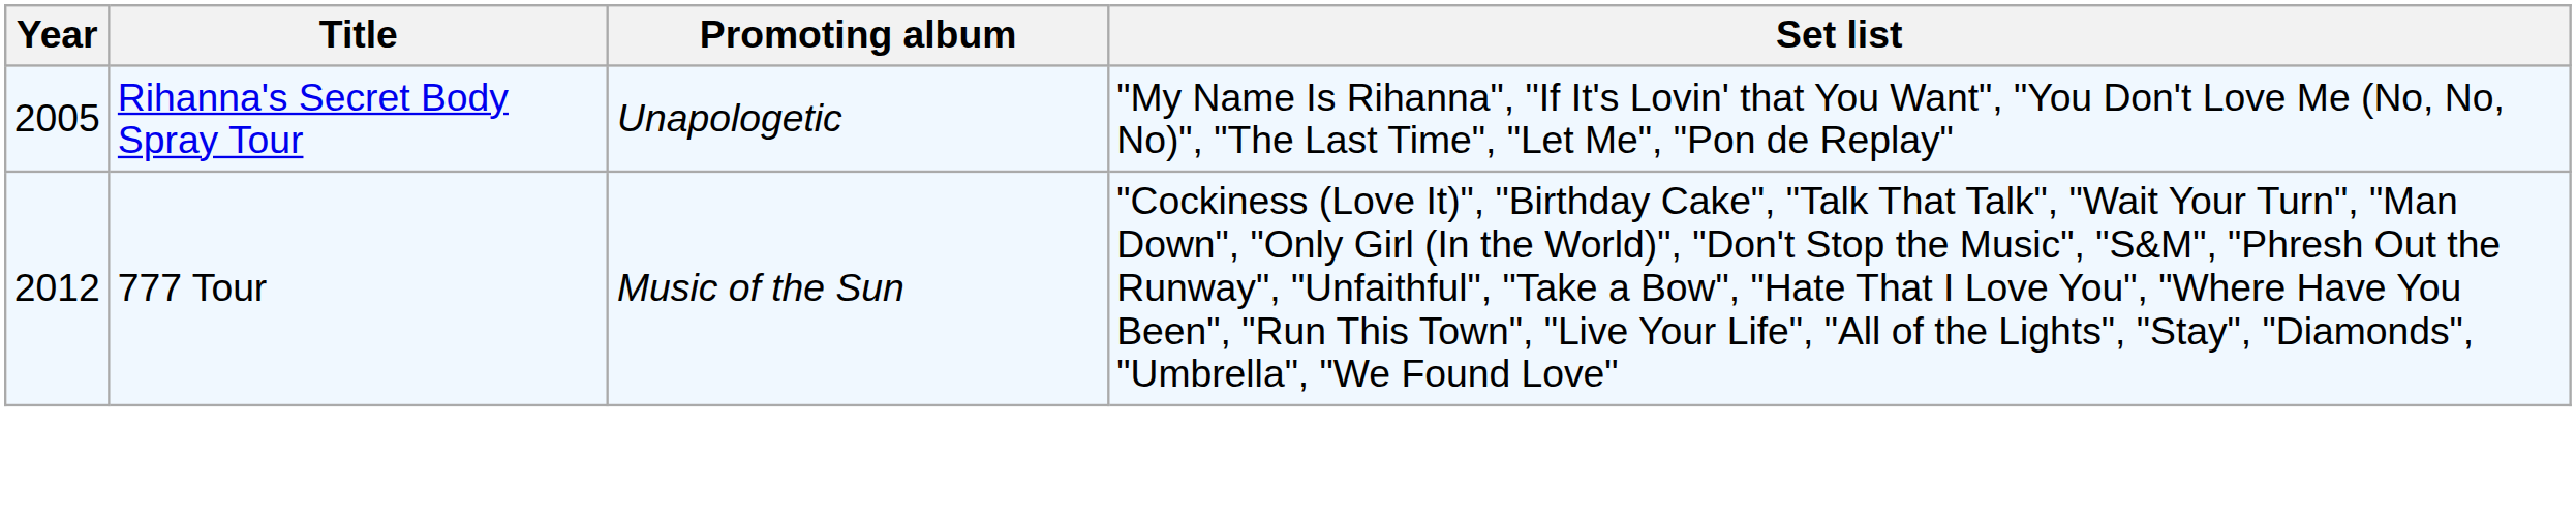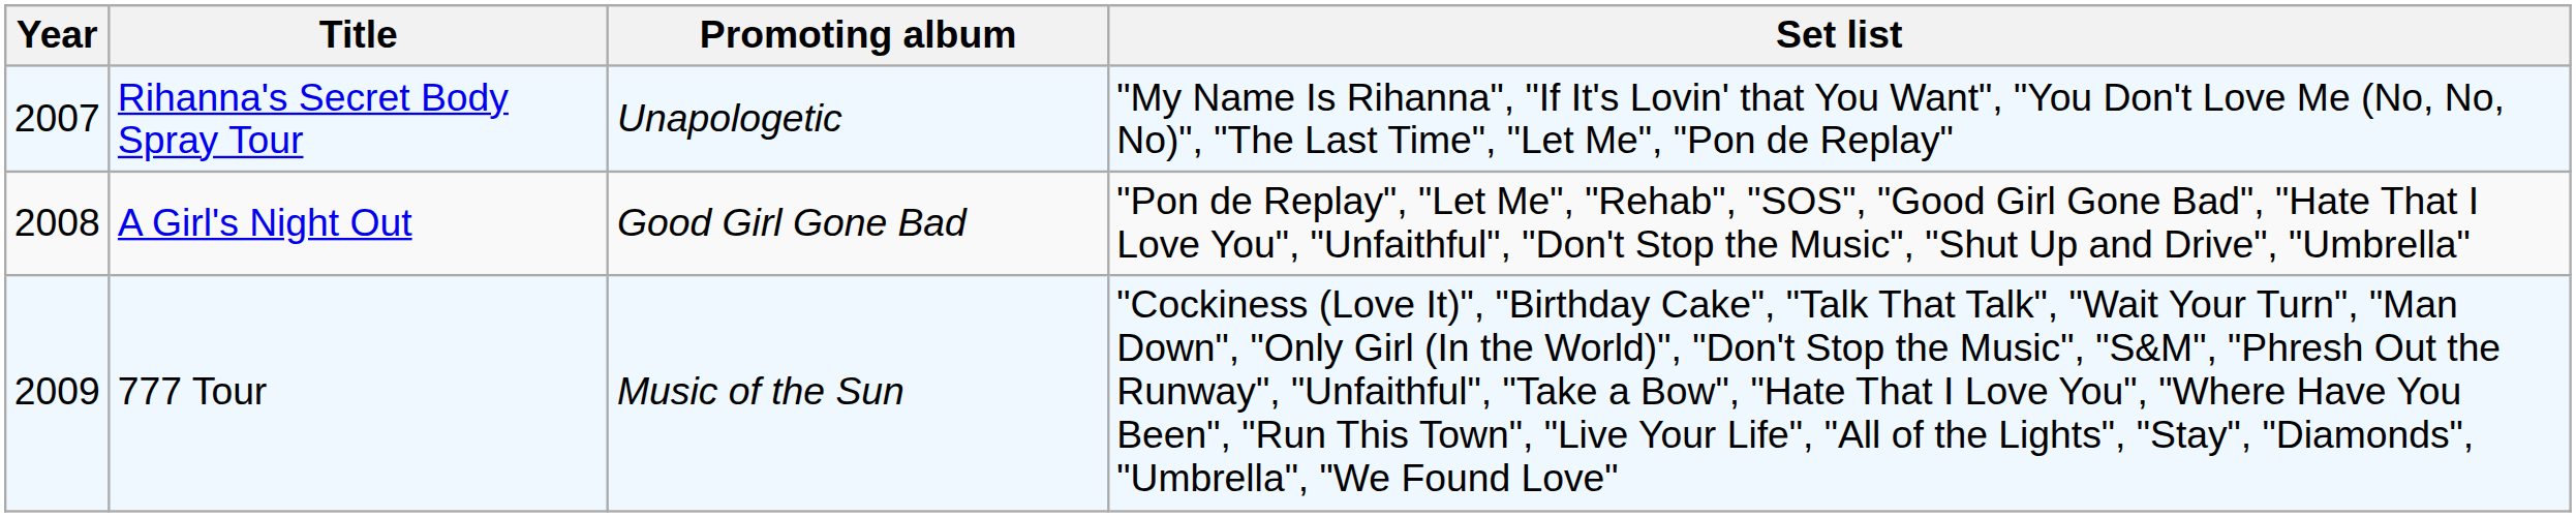 <table class="wikitable"|width=100%>
 <tr bgcolor="#CdCCCC">
 <th align="left" valign="top" width="30">Year</th>
 <th align="left" valign="top" width="200">Title</th>
 <th align="left" valign="top" width="200">Promoting album</th>
 <th align="left" valign="top" width="600">Set list</th>
 </tr>
 <tr bgcolor="#F0F8FF">
-<td>2005</td>
+<td>2007</td>
 <td><a href='#'>Rihanna's Secret Body Spray Tour</a></td>
 <td><em>Unapologetic</em></td>
 <td>"My Name Is Rihanna", "If It's Lovin' that You Want", "You Don't Love Me (No, No, No)", "The Last Time", "Let Me", "Pon de Replay"</td>
 </tr>
+<tr>
+<td>2008</td>
+<td><a href='#'>A Girl's Night Out</a></td>
+<td><em>Good Girl Gone Bad</em></td>
+<td>"Pon de Replay", "Let Me", "Rehab", "SOS", "Good Girl Gone Bad", "Hate That I Love You", "Unfaithful", "Don't Stop the Music", "Shut Up and Drive", "Umbrella"</td>
+</tr>
 <tr bgcolor="#F0F8FF">
-<td>2012</td>
+<td>2009</td>
 <td>777 Tour</td>
 <td><em>Music of the Sun</em></td>
 <td>"Cockiness (Love It)", "Birthday Cake", "Talk That Talk", "Wait Your Turn", "Man Down", "Only Girl (In the World)", "Don't Stop the Music", "S&M", "Phresh Out the Runway", "Unfaithful", "Take a Bow", "Hate That I Love You", "Where Have You Been", "Run This Town", "Live Your Life", "All of the Lights", "Stay", "Diamonds", "Umbrella", "We Found Love"</td>
 </tr>
 </table>
